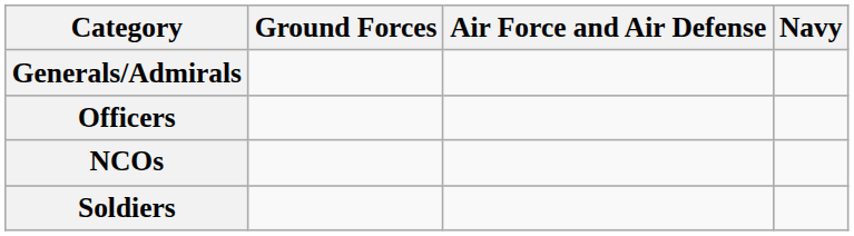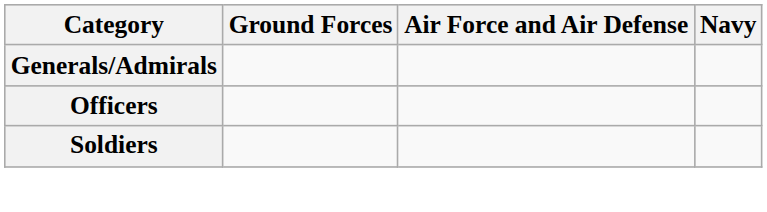 <table class="wikitable" align="center">
 <tr>
 <th>Category</th>
 <th>Ground Forces</th>
 <th>Air Force and Air Defense</th>
 <th>Navy</th>
 </tr>
 <tr style="text-align:center;">
 <th>Generals/Admirals</th>
 <td></td>
 <td></td>
 <td></td>
 </tr>
 <tr style="text-align:center;">
 <th>Officers</th>
 <td></td>
 <td></td>
 <td></td>
 </tr>
 <tr style="text-align:center;">
-<th>NCOs</th>
-<td></td>
-<td></td>
-<td></td>
-</tr>
-<tr style="text-align:center;">
 <th>Soldiers</th>
 <td></td>
 <td></td>
 <td></td>
 </tr>
 </table>
